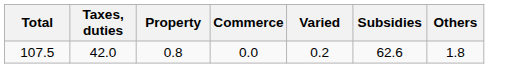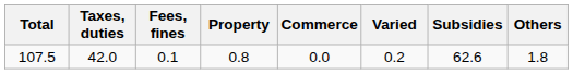 <table class="wikitable">
 <tr>
 <th style="width:70px;">Total</th>
 <th style="width:70px;">Taxes, duties</th>
+<th style="width:70px;">Fees, fines</th>
 <th style="width:80px;">Property</th>
 <th style="width:80px;">Commerce</th>
 <th style="width:70px;">Varied</th>
 <th style="width:80px;">Subsidies</th>
 <th style="width:60px;">Others</th>
 </tr>
 <tr>
 <td style="text-align:center;">107.5</td>
 <td style="text-align:center;">42.0</td>
+<td style="text-align:center;">0.1</td>
 <td style="text-align:center;">0.8</td>
 <td style="text-align:center;">0.0</td>
 <td style="text-align:center;">0.2</td>
 <td style="text-align:center;">62.6</td>
 <td style="text-align:center;">1.8</td>
 </tr>
 </table>
